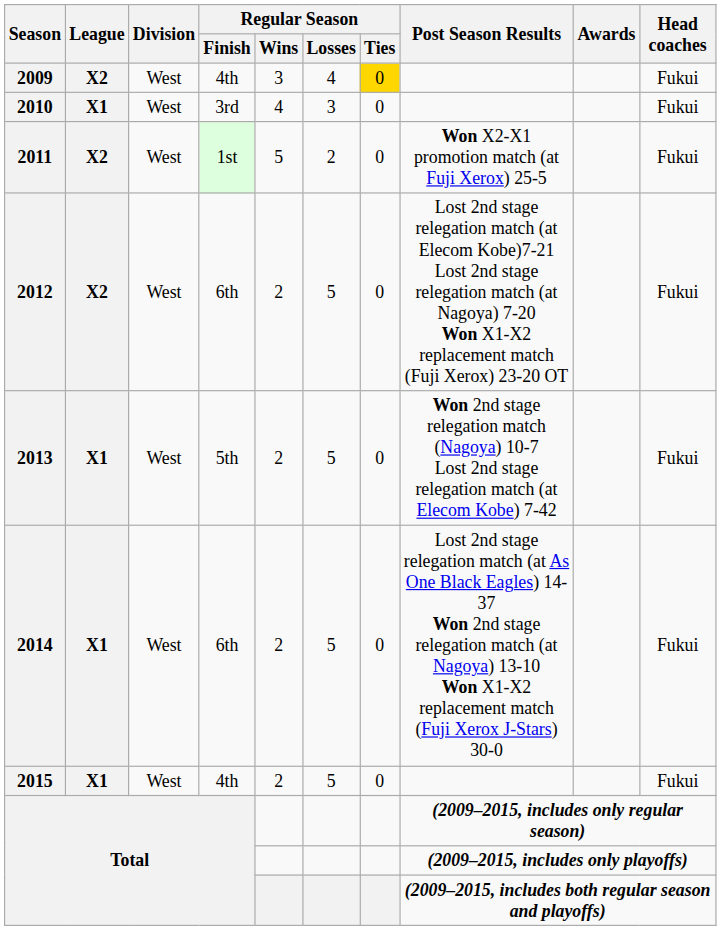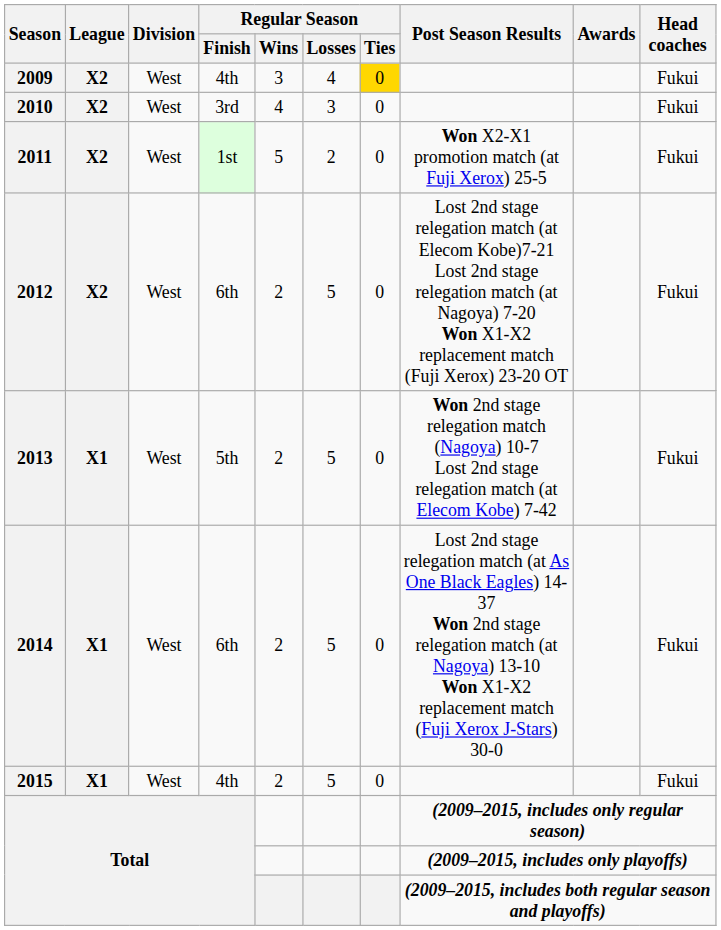 <table class="wikitable" style="text-align:center; font-size:95%">
 <tr>
 <th rowspan="2">Season</th>
 <th rowspan="2">League</th>
 <th rowspan="2">Division</th>
 <th colspan="4">Regular Season</th>
 <th rowspan="2">Post Season Results</th>
 <th rowspan="2">Awards</th>
 <th rowspan="2">Head coaches</th>
 </tr>
 <tr>
 <th>Finish</th>
 <th>Wins</th>
 <th>Losses</th>
 <th>Ties</th>
 </tr>
 <tr>
 <th align="center">2009</th>
 <th align="center">X2</th>
 <td align="center">West</td>
 <td align="center" bgcolor="">4th</td>
 <td align="center">3</td>
 <td align="center">4</td>
 <td align="center" style="background: gold;">0</td>
 <td></td>
 <td></td>
 <td>Fukui</td>
 </tr>
 <tr>
 <th align="center">2010</th>
-<th align="center">X1</th>
+<th align="center">X2</th>
 <td align="center">West</td>
 <td align="center" bgcolor="">3rd</td>
 <td align="center">4</td>
 <td align="center">3</td>
 <td align="center">0</td>
 <td></td>
 <td></td>
 <td>Fukui</td>
 </tr>
 <tr>
 <th align="center">2011</th>
 <th align="center">X2</th>
 <td align="center">West</td>
 <td align="center" bgcolor="#DDFFDD">1st</td>
 <td align="center">5</td>
 <td align="center">2</td>
 <td align="center">0</td>
 <td><strong>Won</strong> X2-X1 promotion  match (at <a href='#'>Fuji Xerox</a>) 25-5</td>
 <td></td>
 <td>Fukui</td>
 </tr>
 <tr>
 <th align="center">2012</th>
 <th align="center">X2</th>
 <td align="center">West</td>
 <td align="center" bgcolor="">6th</td>
 <td align="center">2</td>
 <td align="center">5</td>
 <td align="center">0</td>
 <td>Lost 2nd stage relegation match (at Elecom Kobe)7-21<br>Lost 2nd stage relegation match (at Nagoya) 7-20<br><strong>Won</strong> X1-X2 replacement match (Fuji Xerox) 23-20 OT</td>
 <td></td>
 <td>Fukui</td>
 </tr>
 <tr>
 <th align="center">2013</th>
 <th align="center">X1</th>
 <td align="center">West</td>
 <td align="center" bgcolor="">5th</td>
 <td align="center">2</td>
 <td align="center">5</td>
 <td align="center">0</td>
 <td><strong>Won</strong> 2nd stage relegation match (<a href='#'>Nagoya</a>) 10-7<br>Lost 2nd stage relegation match (at <a href='#'>Elecom Kobe</a>) 7-42</td>
 <td></td>
 <td>Fukui</td>
 </tr>
 <tr>
 <th align="center">2014</th>
 <th align="center">X1</th>
 <td align="center">West</td>
 <td align="center" bgcolor="">6th</td>
 <td align="center">2</td>
 <td align="center">5</td>
 <td align="center">0</td>
 <td>Lost 2nd stage relegation match (at <a href='#'>As One Black Eagles</a>) 14-37<br><strong>Won</strong> 2nd stage relegation match (at <a href='#'>Nagoya</a>) 13-10<br> <strong>Won</strong> X1-X2 replacement match (<a href='#'>Fuji Xerox J-Stars</a>) 30-0</td>
 <td></td>
 <td>Fukui</td>
 </tr>
 <tr>
 <th align="center">2015</th>
 <th align="center">X1</th>
 <td align="center">West</td>
 <td align="center" bgcolor="">4th</td>
 <td align="center">2</td>
 <td align="center">5</td>
 <td align="center">0</td>
 <td></td>
 <td></td>
 <td>Fukui</td>
 </tr>
 <tr>
 <th align="center" rowSpan="4" colSpan="4">Total</th>
 <td align="center"></td>
 <td align="center"></td>
 <td align="center"></td>
 <td colSpan="4"><strong><em>(2009–2015, includes only regular season)</em></strong></td>
 </tr>
 <tr>
 <td align="center"></td>
 <td align="center"></td>
 <td align="center"></td>
 <td colSpan="4"><strong><em>(2009–2015, includes only playoffs)</em></strong></td>
 </tr>
 <tr>
 <th align="center"></th>
 <th align="center"></th>
 <th align="center"></th>
 <td colSpan="4"><strong><em>(2009–2015, includes both regular season and playoffs)</em></strong></td>
 </tr>
 </table>
